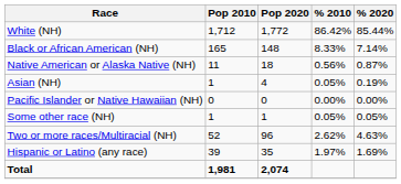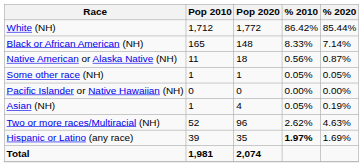 <table class="wikitable">
 <tr>
 <th>Race</th>
 <th>Pop 2010</th>
 <th>Pop 2020</th>
 <th>% 2010</th>
 <th>% 2020</th>
 </tr>
 <tr>
 <td><a href='#'>White</a> (NH)</td>
 <td>1,712</td>
 <td>1,772</td>
 <td>86.42%</td>
 <td>85.44%</td>
 </tr>
 <tr>
 <td><a href='#'>Black or African American</a> (NH)</td>
 <td>165</td>
 <td>148</td>
 <td>8.33%</td>
 <td>7.14%</td>
 </tr>
 <tr>
 <td><a href='#'>Native American</a> or <a href='#'>Alaska Native</a> (NH)</td>
 <td>11</td>
 <td>18</td>
 <td>0.56%</td>
 <td>0.87%</td>
 </tr>
 <tr>
-<td><a href='#'>Asian</a> (NH)</td>
+<td><a href='#'>Some other race</a> (NH)</td>
 <td>1</td>
-<td>4</td>
+<td>1</td>
 <td>0.05%</td>
-<td>0.19%</td>
+<td>0.05%</td>
 </tr>
 <tr>
 <td><a href='#'>Pacific Islander</a> or <a href='#'>Native Hawaiian</a> (NH)</td>
 <td>0</td>
 <td>0</td>
 <td>0.00%</td>
 <td>0.00%</td>
 </tr>
 <tr>
-<td><a href='#'>Some other race</a> (NH)</td>
+<td><a href='#'>Asian</a> (NH)</td>
 <td>1</td>
-<td>1</td>
+<td>4</td>
 <td>0.05%</td>
-<td>0.05%</td>
+<td>0.19%</td>
 </tr>
 <tr>
 <td><a href='#'>Two or more races/Multiracial</a> (NH)</td>
 <td>52</td>
 <td>96</td>
 <td>2.62%</td>
 <td>4.63%</td>
 </tr>
 <tr>
 <td><a href='#'>Hispanic or Latino</a> (any race)</td>
 <td>39</td>
 <td>35</td>
-<td>1.97%</td>
+<td><strong>1.97%</strong></td>
 <td>1.69%</td>
 </tr>
 <tr>
 <td><strong>Total</strong></td>
 <td><strong>1,981</strong></td>
 <td><strong>2,074</strong></td>
 <td></td>
 <td></td>
 </tr>
 <tr>
 </tr>
 </table>
